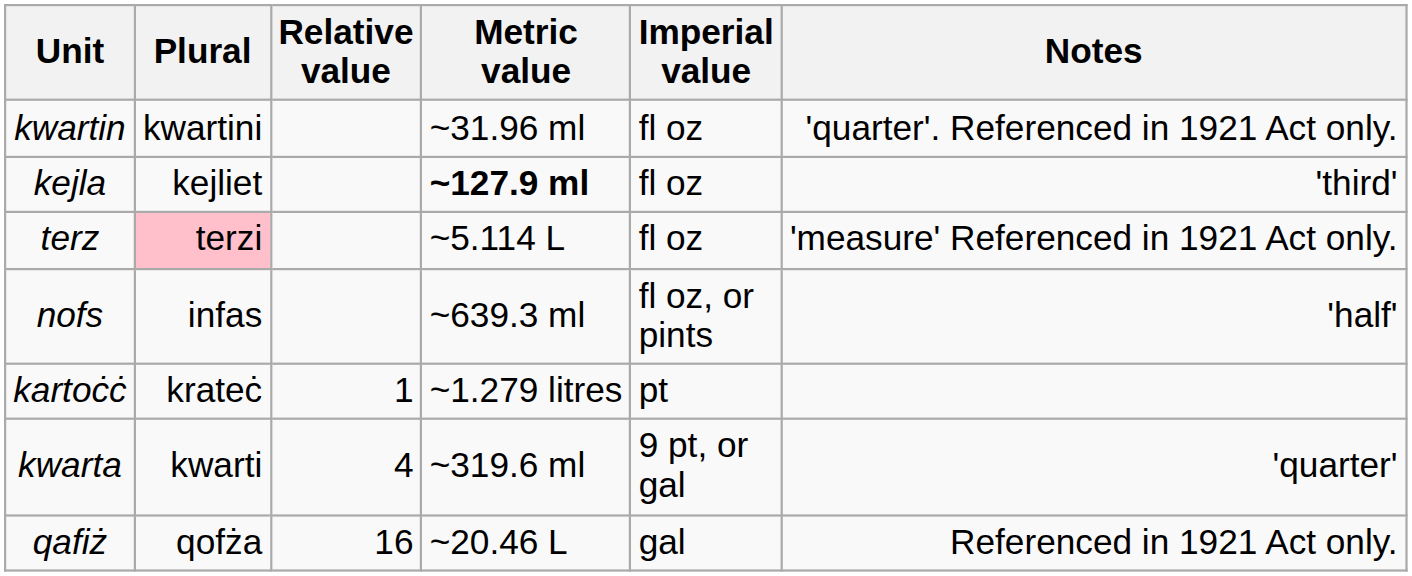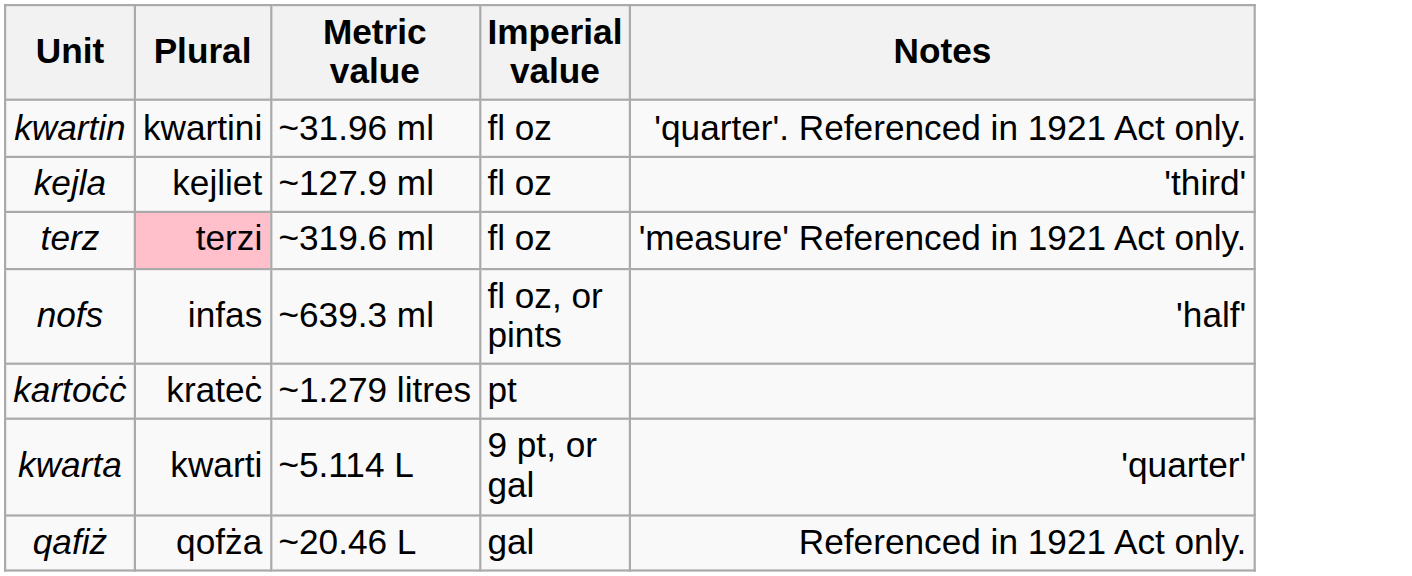 <table class="wikitable">
 <tr>
 <th>Unit</th>
 <th>Plural</th>
-<th>Relative<br>value</th>
 <th>Metric<br>value</th>
 <th>Imperial<br>value</th>
 <th>Notes</th>
 </tr>
 <tr>
 <td align=center><em>kwartin</em></td>
 <td align=right>kwartini</td>
-<td align=right></td>
 <td align=left>~31.96 ml</td>
 <td align=left> fl oz</td>
 <td align=right>'quarter'. Referenced in 1921 Act only.</td>
 </tr>
 <tr>
 <td align=center><em>kejla</em></td>
 <td align=right>kejliet</td>
-<td align=right></td>
-<td align=left><strong>~127.9 ml</strong></td>
+<td align=left>~127.9 ml</td>
 <td align=left> fl oz</td>
 <td align=right>'third'</td>
 </tr>
 <tr>
 <td align=center><em>terz</em></td>
 <td align=right style="background: pink;">terzi</td>
-<td align=right></td>
-<td align=left>~5.114 L</td>
+<td align=left>~319.6 ml</td>
 <td align=left> fl oz</td>
 <td align=right>'measure' Referenced in 1921 Act only.</td>
 </tr>
 <tr>
 <td align=center><em>nofs</em></td>
 <td align=right>infas</td>
-<td align=right></td>
 <td align=left>~639.3 ml</td>
 <td align=left> fl oz, or<br> pints</td>
 <td align=right>'half'</td>
 </tr>
 <tr>
 <td align=center><em> kartoċċ</em></td>
 <td align=right>krateċ</td>
-<td align=right>1</td>
 <td align=left>~1.279 litres</td>
 <td align=left> pt</td>
 <td align=right></td>
 </tr>
 <tr>
 <td align=center><em>kwarta</em></td>
 <td align=right>kwarti</td>
-<td align=right>4</td>
-<td align=left>~319.6 ml</td>
+<td align=left>~5.114 L</td>
 <td align=left>9 pt, or<br> gal</td>
 <td align=right>'quarter'</td>
 </tr>
 <tr>
 <td align=center><em>qafiż</em></td>
 <td align=right>qofża</td>
-<td align=right>16</td>
 <td align=left>~20.46 L</td>
 <td align=left> gal</td>
 <td align=right>Referenced in 1921 Act only.</td>
 </tr>
 </table>
